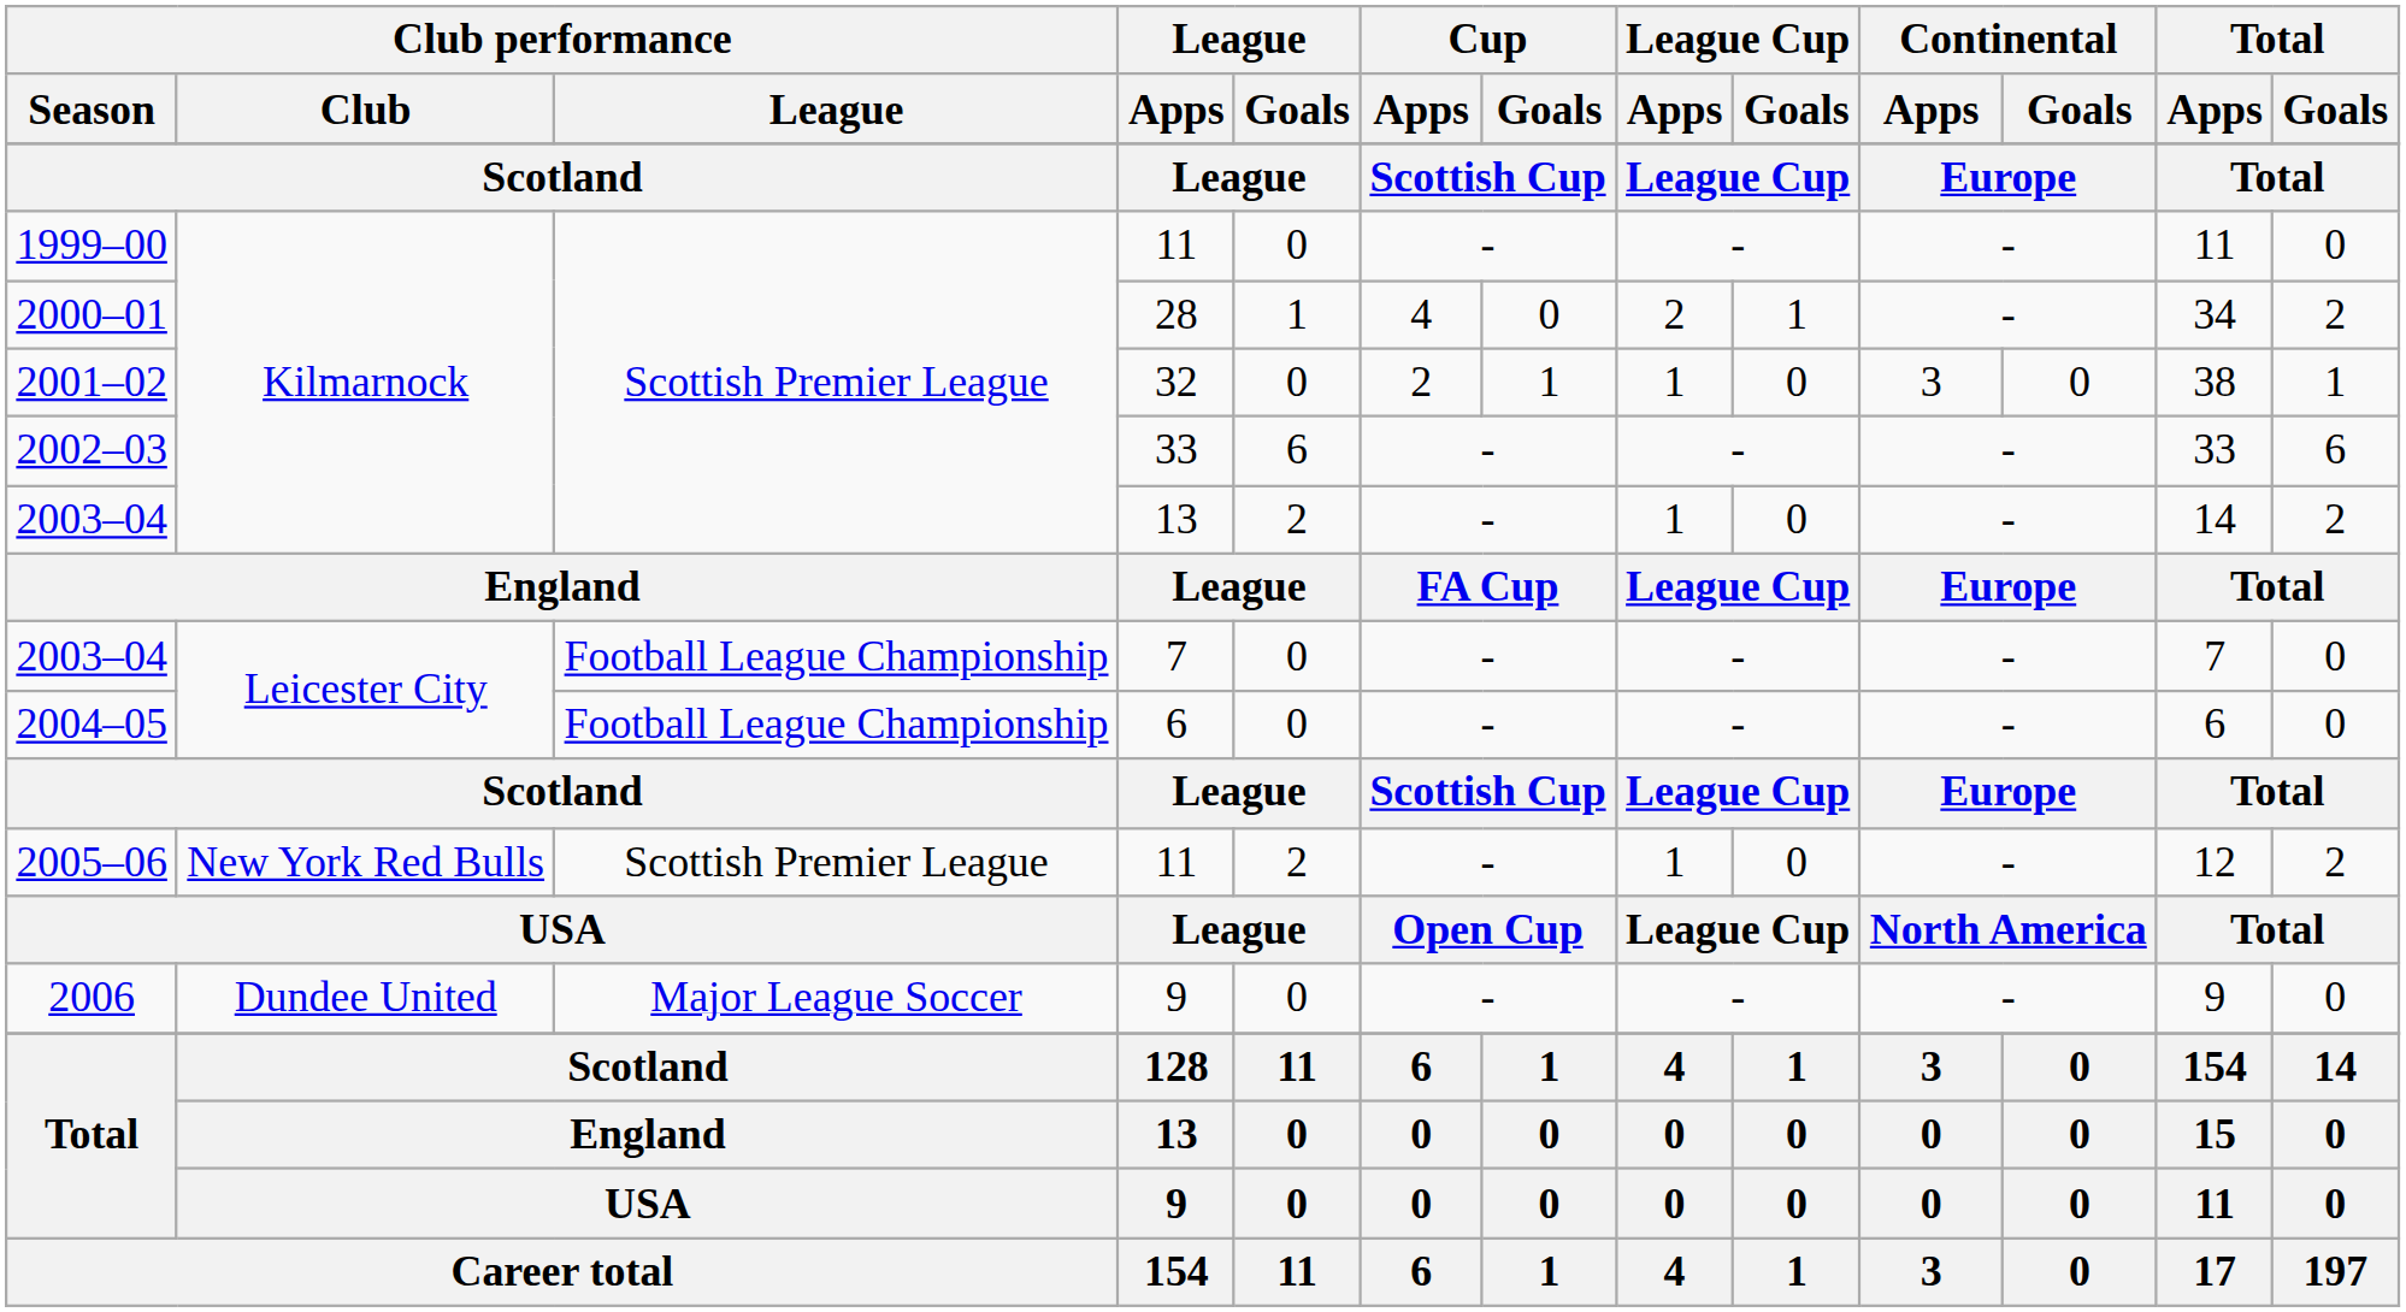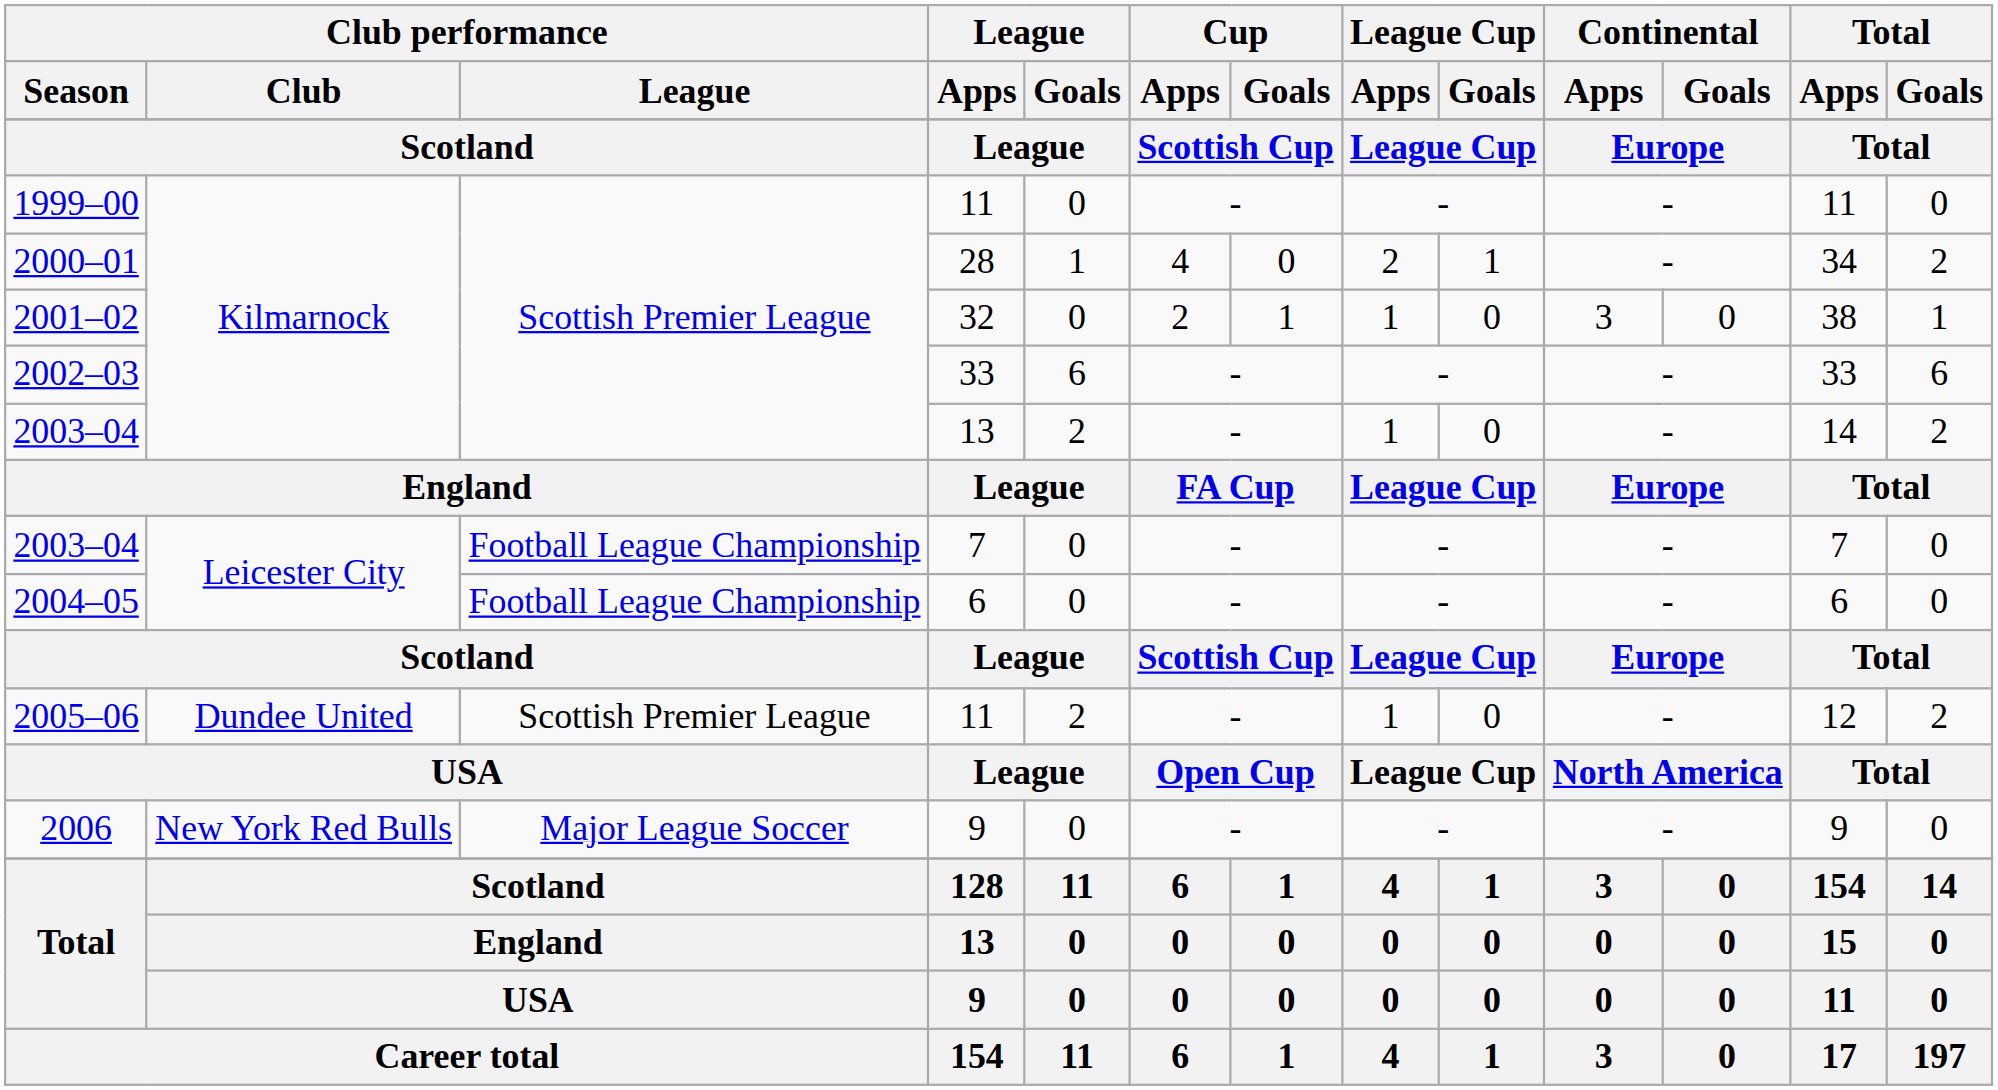 <table class="wikitable" style="text-align:center">
 <tr>
 <th colspan=3>Club performance</th>
 <th colspan=2>League</th>
 <th colspan=2>Cup</th>
 <th colspan=2>League Cup</th>
 <th colspan=2>Continental</th>
 <th colspan=2>Total</th>
 </tr>
 <tr>
 <th>Season</th>
 <th>Club</th>
 <th>League</th>
 <th>Apps</th>
 <th>Goals</th>
 <th>Apps</th>
 <th>Goals</th>
 <th>Apps</th>
 <th>Goals</th>
 <th>Apps</th>
 <th>Goals</th>
 <th>Apps</th>
 <th>Goals</th>
 </tr>
 <tr>
 </tr>
 <tr>
 <th colspan=3>Scotland</th>
 <th colspan=2>League</th>
 <th colspan=2><a href='#'>Scottish Cup</a></th>
 <th colspan=2><a href='#'>League Cup</a></th>
 <th colspan=2><a href='#'>Europe</a></th>
 <th colspan=2>Total</th>
 </tr>
 <tr>
 <td><a href='#'>1999–00</a></td>
 <td rowspan="5"><a href='#'>Kilmarnock</a></td>
 <td rowspan="5"><a href='#'>Scottish Premier League</a></td>
 <td>11</td>
 <td>0</td>
 <td colspan="2">-</td>
 <td colspan="2">-</td>
 <td colspan="2">-</td>
 <td>11</td>
 <td>0</td>
 </tr>
 <tr>
 <td><a href='#'>2000–01</a></td>
 <td>28</td>
 <td>1</td>
 <td>4</td>
 <td>0</td>
 <td>2</td>
 <td>1</td>
 <td colspan="2">-</td>
 <td>34</td>
 <td>2</td>
 </tr>
 <tr>
 <td><a href='#'>2001–02</a></td>
 <td>32</td>
 <td>0</td>
 <td>2</td>
 <td>1</td>
 <td>1</td>
 <td>0</td>
 <td>3</td>
 <td>0</td>
 <td>38</td>
 <td>1</td>
 </tr>
 <tr>
 <td><a href='#'>2002–03</a></td>
 <td>33</td>
 <td>6</td>
 <td colspan="2">-</td>
 <td colspan="2">-</td>
 <td colspan="2">-</td>
 <td>33</td>
 <td>6</td>
 </tr>
 <tr>
 <td><a href='#'>2003–04</a></td>
 <td>13</td>
 <td>2</td>
 <td colspan="2">-</td>
 <td>1</td>
 <td>0</td>
 <td colspan="2">-</td>
 <td>14</td>
 <td>2</td>
 </tr>
 <tr>
 <th colspan=3>England</th>
 <th colspan=2>League</th>
 <th colspan=2><a href='#'>FA Cup</a></th>
 <th colspan=2><a href='#'>League Cup</a></th>
 <th colspan=2><a href='#'>Europe</a></th>
 <th colspan=2>Total</th>
 </tr>
 <tr>
 <td><a href='#'>2003–04</a></td>
 <td rowspan="2"><a href='#'>Leicester City</a></td>
 <td><a href='#'>Football League Championship</a></td>
 <td>7</td>
 <td>0</td>
 <td colspan="2">-</td>
 <td colspan="2">-</td>
 <td colspan="2">-</td>
 <td>7</td>
 <td>0</td>
 </tr>
 <tr>
 <td><a href='#'>2004–05</a></td>
 <td><a href='#'>Football League Championship</a></td>
 <td>6</td>
 <td>0</td>
 <td colspan="2">-</td>
 <td colspan="2">-</td>
 <td colspan="2">-</td>
 <td>6</td>
 <td>0</td>
 </tr>
 <tr>
 <th colspan=3>Scotland</th>
 <th colspan=2>League</th>
 <th colspan=2><a href='#'>Scottish Cup</a></th>
 <th colspan=2><a href='#'>League Cup</a></th>
 <th colspan=2><a href='#'>Europe</a></th>
 <th colspan=2>Total</th>
 </tr>
 <tr>
 <td><a href='#'>2005–06</a></td>
-<td><a href='#'>New York Red Bulls</a></td>
+<td><a href='#'>Dundee United</a></td>
 <td>Scottish Premier League</td>
 <td>11</td>
 <td>2</td>
 <td colspan="2">-</td>
 <td>1</td>
 <td>0</td>
 <td colspan="2">-</td>
 <td>12</td>
 <td>2</td>
 </tr>
 <tr>
 <th colspan=3>USA</th>
 <th colspan=2>League</th>
 <th colspan=2><a href='#'>Open Cup</a></th>
 <th colspan=2>League Cup</th>
 <th colspan=2><a href='#'>North America</a></th>
 <th colspan=2>Total</th>
 </tr>
 <tr>
 <td><a href='#'>2006</a></td>
-<td><a href='#'>Dundee United</a></td>
+<td><a href='#'>New York Red Bulls</a></td>
 <td><a href='#'>Major League Soccer</a></td>
 <td>9</td>
 <td>0</td>
 <td colspan="2">-</td>
 <td colspan="2">-</td>
 <td colspan="2">-</td>
 <td>9</td>
 <td>0</td>
 </tr>
 <tr>
 </tr>
 <tr>
 <th rowspan=3>Total</th>
 <th colspan=2>Scotland</th>
 <th>128</th>
 <th>11</th>
 <th>6</th>
 <th>1</th>
 <th>4</th>
 <th>1</th>
 <th>3</th>
 <th>0</th>
 <th>154</th>
 <th>14</th>
 </tr>
 <tr>
 <th colspan=2>England</th>
 <th>13</th>
 <th>0</th>
 <th>0</th>
 <th>0</th>
 <th>0</th>
 <th>0</th>
 <th>0</th>
 <th>0</th>
 <th>15</th>
 <th>0</th>
 </tr>
 <tr>
 <th colspan=2>USA</th>
 <th>9</th>
 <th>0</th>
 <th>0</th>
 <th>0</th>
 <th>0</th>
 <th>0</th>
 <th>0</th>
 <th>0</th>
 <th>11</th>
 <th>0</th>
 </tr>
 <tr>
 <th colspan=3>Career total</th>
 <th>154</th>
 <th>11</th>
 <th>6</th>
 <th>1</th>
 <th>4</th>
 <th>1</th>
 <th>3</th>
 <th>0</th>
 <th>17</th>
 <th>197</th>
 </tr>
 </table>
